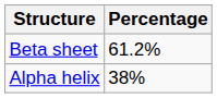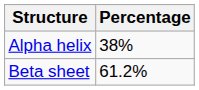 <table class="wikitable">
 <tr>
 <th>Structure</th>
 <th>Percentage</th>
 </tr>
 <tr>
+<td><a href='#'>Alpha helix</a></td>
+<td>38%</td>
+</tr>
+<tr>
 <td><a href='#'>Beta sheet</a></td>
 <td>61.2%</td>
 </tr>
-<tr>
-<td><a href='#'>Alpha helix</a></td>
-<td>38%</td>
-</tr>
 </table>
